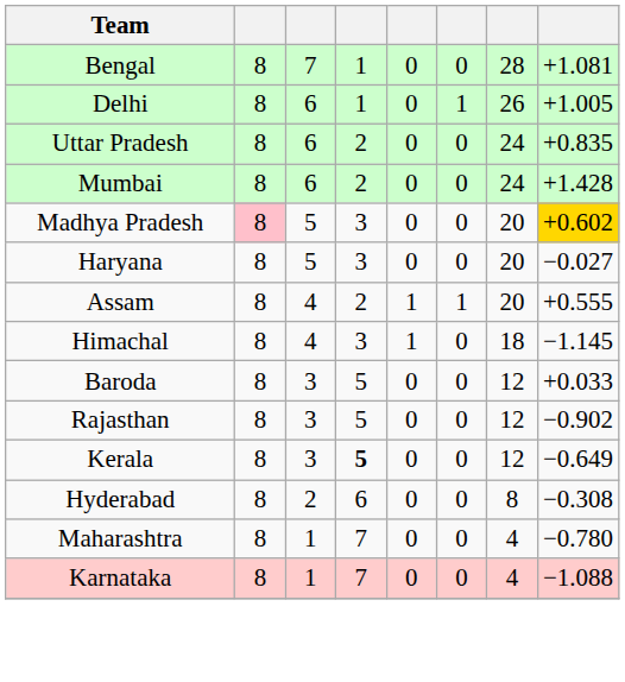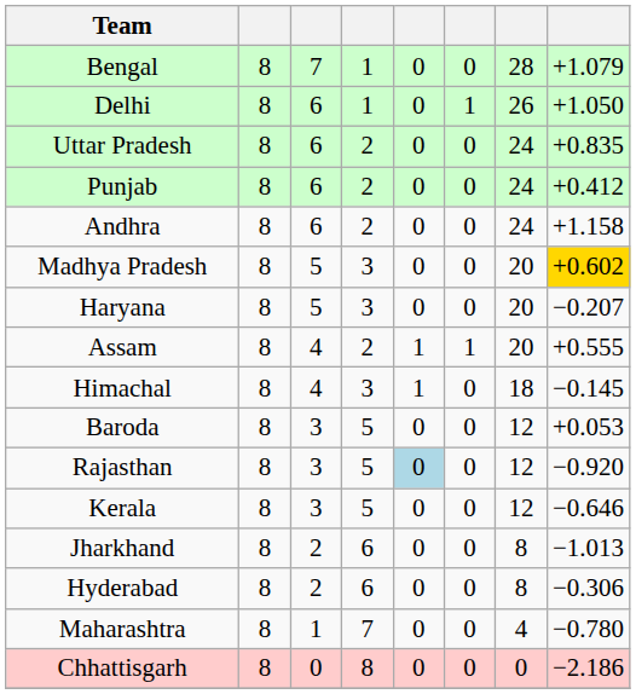 <table class="wikitable" style="text-align:center">
 <tr>
 <th style="width:140px;">Team</th>
 <th style="width:25px;"></th>
 <th style="width:25px;"></th>
 <th style="width:25px;"></th>
 <th style="width:25px;"></th>
 <th style="width:25px;"></th>
 <th style="width:25px;"></th>
 <th style="width:40px;"></th>
 </tr>
 <tr style="background:#cfc;">
 <td>Bengal</td>
 <td>8</td>
 <td>7</td>
 <td>1</td>
 <td>0</td>
 <td>0</td>
 <td>28</td>
-<td>+1.081</td>
+<td>+1.079</td>
 </tr>
 <tr style="background:#cfc;">
 <td>Delhi</td>
 <td>8</td>
 <td>6</td>
 <td>1</td>
 <td>0</td>
 <td>1</td>
 <td>26</td>
-<td>+1.005</td>
+<td>+1.050</td>
 </tr>
 <tr style="background:#cfc;">
 <td>Uttar Pradesh</td>
 <td>8</td>
 <td>6</td>
 <td>2</td>
 <td>0</td>
 <td>0</td>
 <td>24</td>
 <td>+0.835</td>
 </tr>
 <tr style="background:#cfc;">
-<td>Mumbai</td>
+<td>Punjab</td>
 <td>8</td>
 <td>6</td>
 <td>2</td>
 <td>0</td>
 <td>0</td>
 <td>24</td>
-<td>+1.428</td>
+<td>+0.412</td>
+</tr>
+<tr>
+<td>Andhra</td>
+<td>8</td>
+<td>6</td>
+<td>2</td>
+<td>0</td>
+<td>0</td>
+<td>24</td>
+<td>+1.158</td>
 </tr>
 <tr>
 <td>Madhya Pradesh</td>
-<td style="background: pink;">8</td>
+<td>8</td>
 <td>5</td>
 <td>3</td>
 <td>0</td>
 <td>0</td>
 <td>20</td>
 <td style="background: gold;">+0.602</td>
 </tr>
 <tr>
 <td>Haryana</td>
 <td>8</td>
 <td>5</td>
 <td>3</td>
 <td>0</td>
 <td>0</td>
 <td>20</td>
-<td>−0.027</td>
+<td>−0.207</td>
 </tr>
 <tr>
 <td>Assam</td>
 <td>8</td>
 <td>4</td>
 <td>2</td>
 <td>1</td>
 <td>1</td>
 <td>20</td>
 <td>+0.555</td>
 </tr>
 <tr>
 <td>Himachal</td>
 <td>8</td>
 <td>4</td>
 <td>3</td>
 <td>1</td>
 <td>0</td>
 <td>18</td>
-<td>−1.145</td>
+<td>−0.145</td>
 </tr>
 <tr>
 <td>Baroda</td>
 <td>8</td>
 <td>3</td>
 <td>5</td>
 <td>0</td>
 <td>0</td>
 <td>12</td>
-<td>+0.033</td>
+<td>+0.053</td>
 </tr>
 <tr>
 <td>Rajasthan</td>
 <td>8</td>
 <td>3</td>
 <td>5</td>
-<td>0</td>
+<td style="background: lightblue;">0</td>
 <td>0</td>
 <td>12</td>
-<td>−0.902</td>
+<td>−0.920</td>
 </tr>
 <tr>
 <td>Kerala</td>
 <td>8</td>
 <td>3</td>
-<td><strong>5</strong></td>
+<td>5</td>
 <td>0</td>
 <td>0</td>
 <td>12</td>
-<td>−0.649</td>
+<td>−0.646</td>
+</tr>
+<tr>
+<td>Jharkhand</td>
+<td>8</td>
+<td>2</td>
+<td>6</td>
+<td>0</td>
+<td>0</td>
+<td>8</td>
+<td>−1.013</td>
 </tr>
 <tr>
 <td>Hyderabad</td>
 <td>8</td>
 <td>2</td>
 <td>6</td>
 <td>0</td>
 <td>0</td>
 <td>8</td>
-<td>−0.308</td>
+<td>−0.306</td>
 </tr>
 <tr>
 <td>Maharashtra</td>
 <td>8</td>
 <td>1</td>
 <td>7</td>
 <td>0</td>
 <td>0</td>
 <td>4</td>
 <td>−0.780</td>
 </tr>
 <tr style="background:#fcc">
-<td>Karnataka</td>
+<td>Chhattisgarh</td>
 <td>8</td>
-<td>1</td>
-<td>7</td>
+<td>0</td>
+<td>8</td>
 <td>0</td>
 <td>0</td>
-<td>4</td>
-<td>−1.088</td>
+<td>0</td>
+<td>−2.186</td>
 </tr>
 <tr>
 </tr>
 </table>
